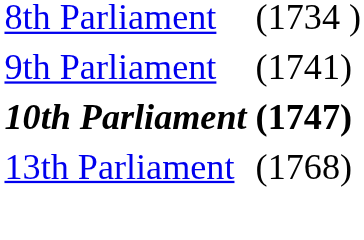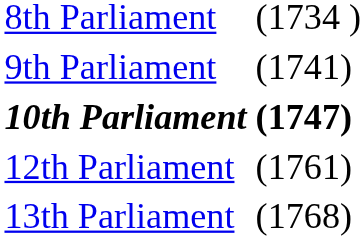 <table id="toc" style="float:right">
 <tr>
 <td><a href='#'>8th Parliament</a></td>
 <td>(1734 )</td>
 </tr>
 <tr>
 <td><a href='#'>9th Parliament</a></td>
 <td>(1741)</td>
 </tr>
 <tr>
 <td><strong><em>10th Parliament</em></strong></td>
 <td><strong>(1747)</strong></td>
 </tr>
 <tr>
+<td><a href='#'>12th Parliament</a></td>
+<td>(1761)</td>
+</tr>
+<tr>
 <td><a href='#'>13th Parliament</a></td>
 <td>(1768)</td>
 </tr>
 </table>
